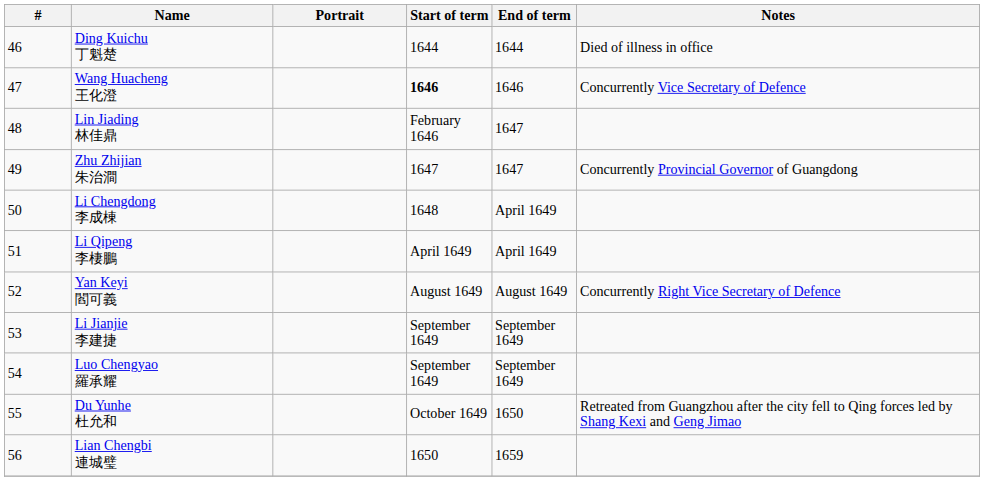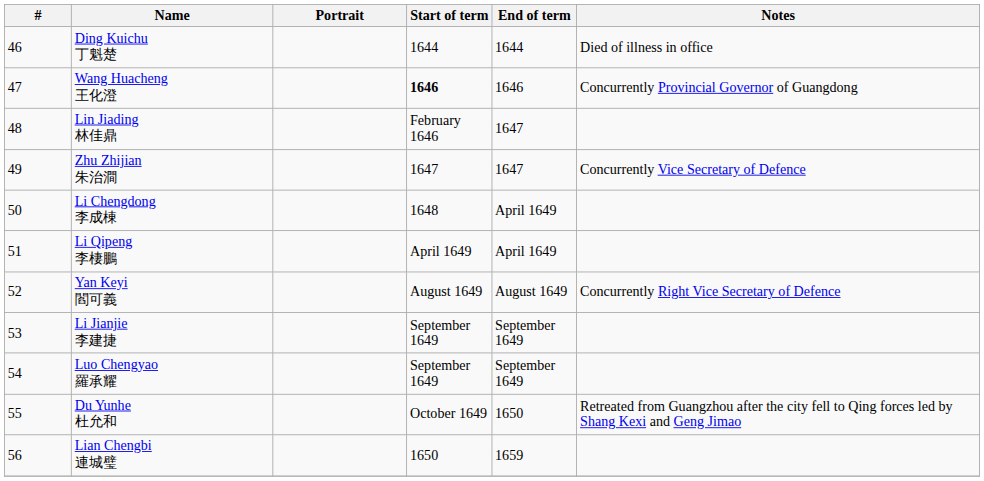 <table class="wikitable" width=70%>
 <tr>
 <th width=5%>#</th>
 <th width=15%>Name</th>
 <th width=10%>Portrait</th>
 <th width=5%>Start of term</th>
 <th width=5%>End of term</th>
 <th width=30%>Notes</th>
 </tr>
 <tr>
 <td>46</td>
 <td><a href='#'>Ding Kuichu</a><br>丁魁楚</td>
 <td></td>
 <td>1644</td>
 <td>1644</td>
 <td>Died of illness in office</td>
 </tr>
 <tr>
 <td>47</td>
 <td><a href='#'>Wang Huacheng</a><br>王化澄</td>
 <td></td>
 <td><strong>1646</strong></td>
 <td>1646</td>
-<td>Concurrently <a href='#'>Vice Secretary of Defence</a></td>
+<td>Concurrently <a href='#'>Provincial Governor</a> of Guangdong</td>
 </tr>
 <tr>
 <td>48</td>
 <td><a href='#'>Lin Jiading</a><br>林佳鼎</td>
 <td></td>
 <td>February 1646</td>
 <td>1647</td>
 <td></td>
 </tr>
 <tr>
 <td>49</td>
 <td><a href='#'>Zhu Zhijian</a><br>朱治澗</td>
 <td></td>
 <td>1647</td>
 <td>1647</td>
-<td>Concurrently <a href='#'>Provincial Governor</a> of Guangdong</td>
+<td>Concurrently <a href='#'>Vice Secretary of Defence</a></td>
 </tr>
 <tr>
 <td>50</td>
 <td><a href='#'>Li Chengdong</a><br>李成棟</td>
 <td></td>
 <td>1648</td>
 <td>April 1649</td>
 <td></td>
 </tr>
 <tr>
 <td>51</td>
 <td><a href='#'>Li Qipeng</a><br>李棲鵬</td>
 <td></td>
 <td>April 1649</td>
 <td>April 1649</td>
 <td></td>
 </tr>
 <tr>
 <td>52</td>
 <td><a href='#'>Yan Keyi</a><br>閻可義</td>
 <td></td>
 <td>August 1649</td>
 <td>August 1649</td>
 <td>Concurrently <a href='#'>Right Vice Secretary of Defence</a></td>
 </tr>
 <tr>
 <td>53</td>
 <td><a href='#'>Li Jianjie</a><br>李建捷</td>
 <td></td>
 <td>September 1649</td>
 <td>September 1649</td>
 <td></td>
 </tr>
 <tr>
 <td>54</td>
 <td><a href='#'>Luo Chengyao</a><br>羅承耀</td>
 <td></td>
 <td>September 1649</td>
 <td>September 1649</td>
 <td></td>
 </tr>
 <tr>
 <td>55</td>
 <td><a href='#'>Du Yunhe</a><br>杜允和</td>
 <td></td>
 <td>October 1649</td>
 <td>1650</td>
 <td>Retreated from Guangzhou after the city fell to Qing forces led by <a href='#'>Shang Kexi</a> and <a href='#'>Geng Jimao</a></td>
 </tr>
 <tr>
 <td>56</td>
 <td><a href='#'>Lian Chengbi</a><br>連城璧</td>
 <td></td>
 <td>1650</td>
 <td>1659</td>
 <td></td>
 </tr>
 <tr>
 </tr>
 </table>
